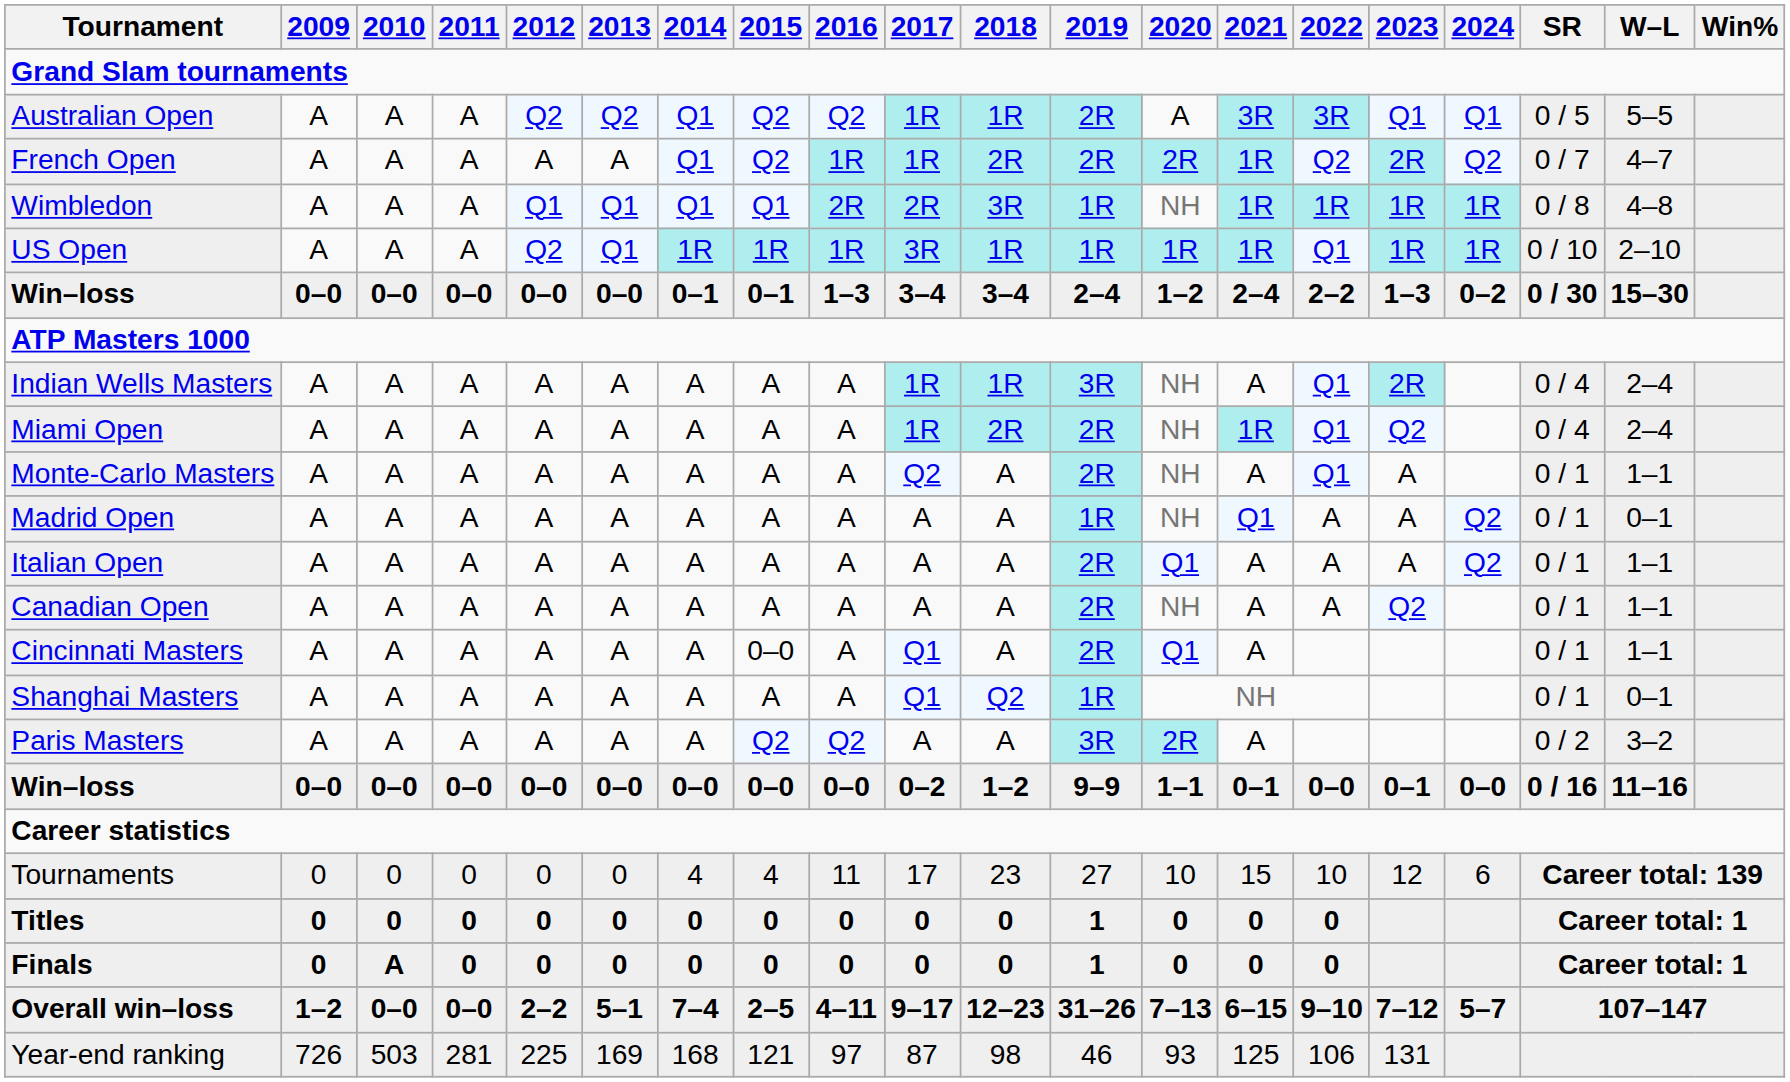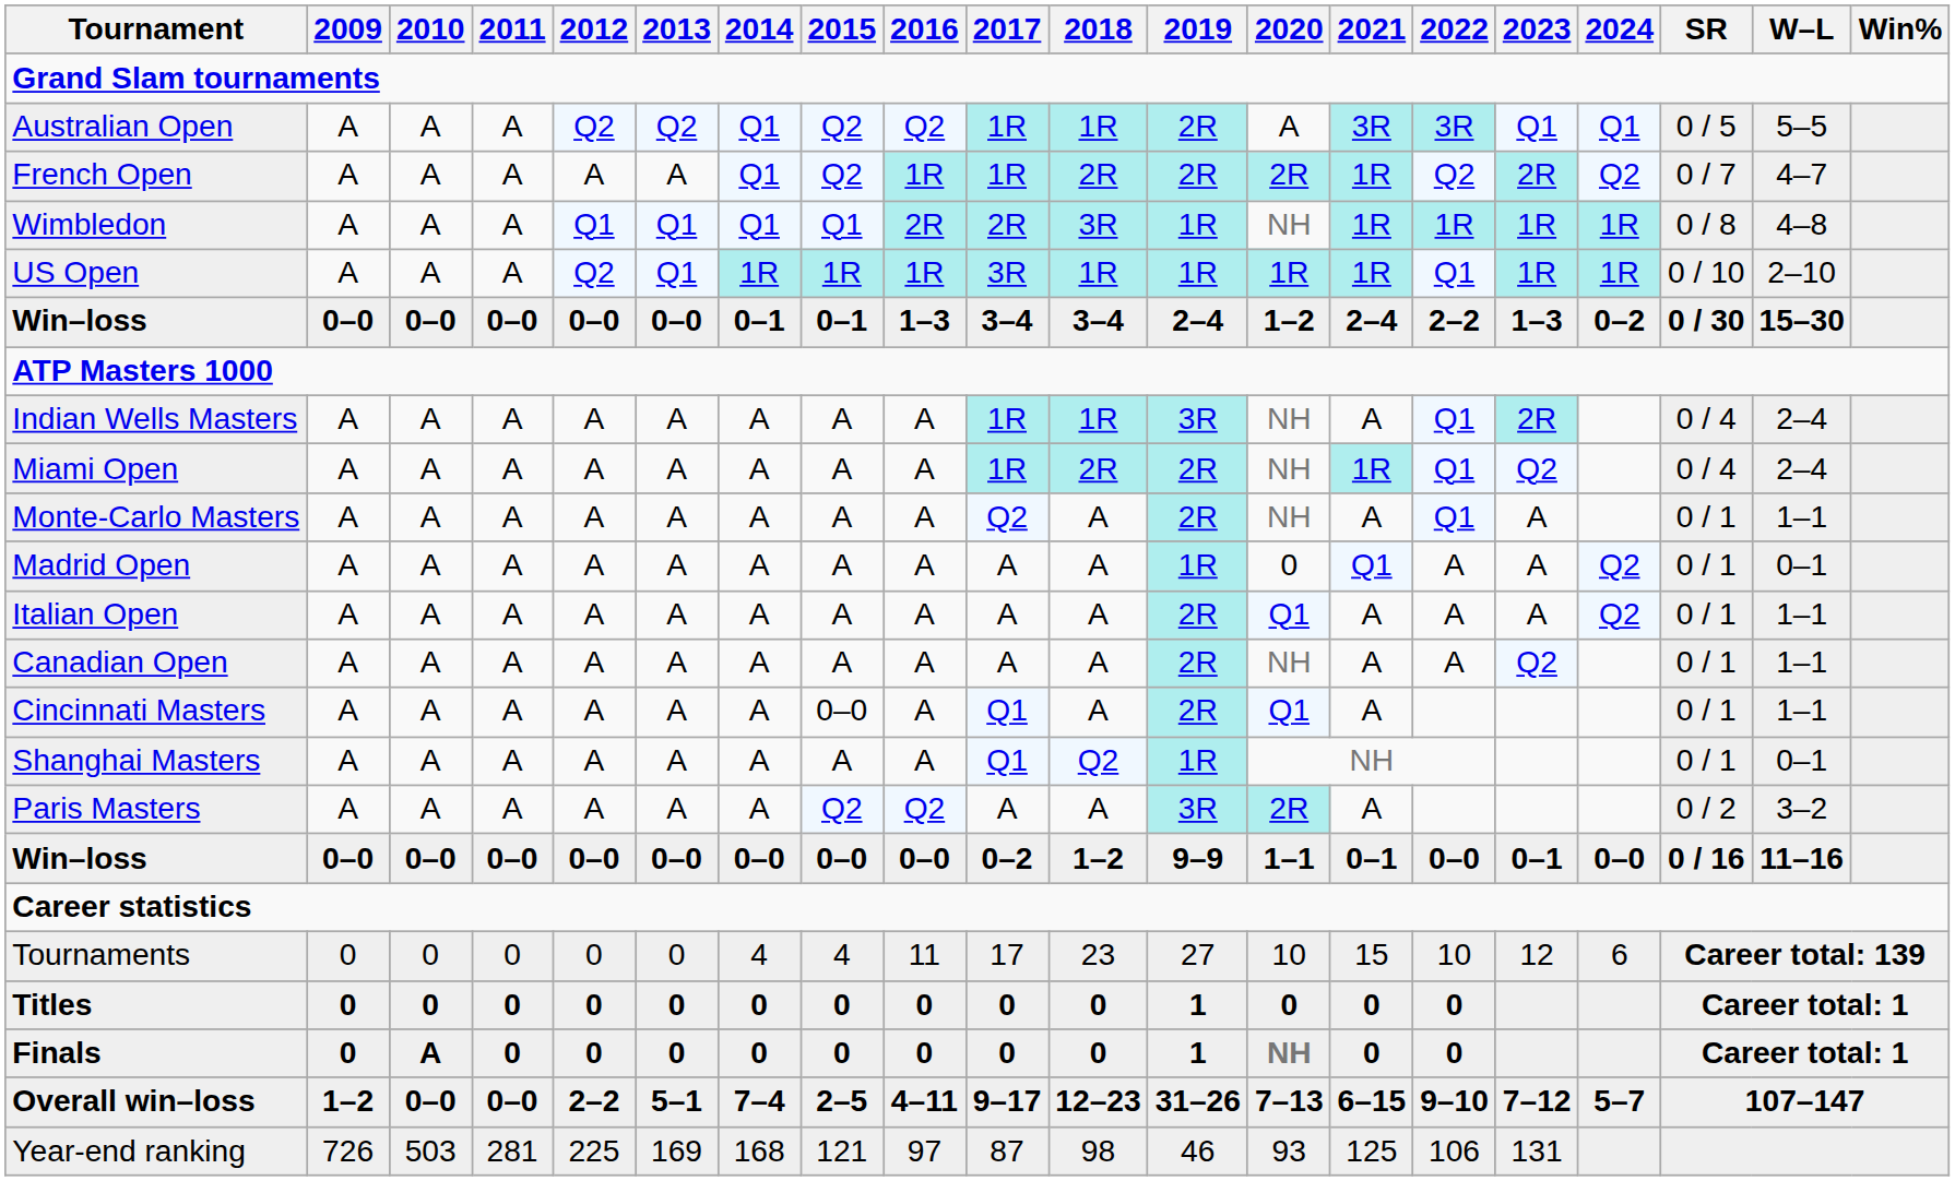 <table class=wikitable style=text-align:center>
 <tr>
 <th>Tournament</th>
 <th><a href='#'>2009</a></th>
 <th><a href='#'>2010</a></th>
 <th><a href='#'>2011</a></th>
 <th><a href='#'>2012</a></th>
 <th><a href='#'>2013</a></th>
 <th><a href='#'>2014</a></th>
 <th><a href='#'>2015</a></th>
 <th><a href='#'>2016</a></th>
 <th><a href='#'>2017</a></th>
 <th><a href='#'>2018</a></th>
 <th><a href='#'>2019</a></th>
 <th><a href='#'>2020</a></th>
 <th><a href='#'>2021</a></th>
 <th><a href='#'>2022</a></th>
 <th><a href='#'>2023</a></th>
 <th><a href='#'>2024</a></th>
 <th>SR</th>
 <th>W–L</th>
 <th>Win%</th>
 </tr>
 <tr>
 <td colspan="20" style="text-align:left"><a href='#'><strong>Grand Slam tournaments</strong></a></td>
 </tr>
 <tr>
 <td bgcolor=efefef align=left><a href='#'>Australian Open</a></td>
 <td>A</td>
 <td>A</td>
 <td>A</td>
 <td bgcolor=#f0f8ff><a href='#'>Q2</a></td>
 <td bgcolor=#f0f8ff><a href='#'>Q2</a></td>
 <td bgcolor=#f0f8ff><a href='#'>Q1</a></td>
 <td bgcolor=#f0f8ff><a href='#'>Q2</a></td>
 <td bgcolor=#f0f8ff><a href='#'>Q2</a></td>
 <td bgcolor=afeeee><a href='#'>1R</a></td>
 <td bgcolor=afeeee><a href='#'>1R</a></td>
 <td bgcolor=afeeee><a href='#'>2R</a></td>
 <td>A</td>
 <td bgcolor=afeeee><a href='#'>3R</a></td>
 <td bgcolor=afeeee><a href='#'>3R</a></td>
 <td bgcolor=#f0f8ff><a href='#'>Q1</a></td>
 <td bgcolor=#f0f8ff><a href='#'>Q1</a></td>
 <td bgcolor="efefef">0 / 5</td>
 <td bgcolor=efefef>5–5</td>
 <td bgcolor=efefef></td>
 </tr>
 <tr>
 <td bgcolor=efefef align=left><a href='#'>French Open</a></td>
 <td>A</td>
 <td>A</td>
 <td>A</td>
 <td>A</td>
 <td>A</td>
 <td bgcolor=#f0f8ff><a href='#'>Q1</a></td>
 <td bgcolor=#f0f8ff><a href='#'>Q2</a></td>
 <td bgcolor=afeeee><a href='#'>1R</a></td>
 <td bgcolor=afeeee><a href='#'>1R</a></td>
 <td bgcolor=afeeee><a href='#'>2R</a></td>
 <td bgcolor=afeeee><a href='#'>2R</a></td>
 <td bgcolor=afeeee><a href='#'>2R</a></td>
 <td bgcolor=afeeee><a href='#'>1R</a></td>
 <td bgcolor=#f0f8ff><a href='#'>Q2</a></td>
 <td bgcolor=afeeee><a href='#'>2R</a></td>
 <td bgcolor=f0f8ff><a href='#'>Q2</a></td>
 <td bgcolor="efefef">0 / 7</td>
 <td bgcolor=efefef>4–7</td>
 <td bgcolor=efefef></td>
 </tr>
 <tr>
 <td bgcolor=efefef align=left><a href='#'>Wimbledon</a></td>
 <td>A</td>
 <td>A</td>
 <td>A</td>
 <td bgcolor=#f0f8ff><a href='#'>Q1</a></td>
 <td bgcolor=#f0f8ff><a href='#'>Q1</a></td>
 <td bgcolor=#f0f8ff><a href='#'>Q1</a></td>
 <td bgcolor=#f0f8ff><a href='#'>Q1</a></td>
 <td bgcolor=afeeee><a href='#'>2R</a></td>
 <td bgcolor=afeeee><a href='#'>2R</a></td>
 <td bgcolor=afeeee><a href='#'>3R</a></td>
 <td bgcolor=afeeee><a href='#'>1R</a></td>
 <td style=color:#767676>NH</td>
 <td bgcolor=afeeee><a href='#'>1R</a></td>
 <td bgcolor=afeeee><a href='#'>1R</a></td>
 <td bgcolor=afeeee><a href='#'>1R</a></td>
 <td bgcolor=afeeee><a href='#'>1R</a></td>
 <td bgcolor="efefef">0 / 8</td>
 <td bgcolor=efefef>4–8</td>
 <td bgcolor=efefef></td>
 </tr>
 <tr>
 <td bgcolor=efefef align=left><a href='#'>US Open</a></td>
 <td>A</td>
 <td>A</td>
 <td>A</td>
 <td bgcolor=#f0f8ff><a href='#'>Q2</a></td>
 <td bgcolor=#f0f8ff><a href='#'>Q1</a></td>
 <td bgcolor=afeeee><a href='#'>1R</a></td>
 <td bgcolor=afeeee><a href='#'>1R</a></td>
 <td bgcolor=afeeee><a href='#'>1R</a></td>
 <td bgcolor=afeeee><a href='#'>3R</a></td>
 <td bgcolor=afeeee><a href='#'>1R</a></td>
 <td bgcolor=afeeee><a href='#'>1R</a></td>
 <td bgcolor=afeeee><a href='#'>1R</a></td>
 <td bgcolor=afeeee><a href='#'>1R</a></td>
 <td bgcolor=#f0f8ff><a href='#'>Q1</a></td>
 <td bgcolor=afeeee><a href='#'>1R</a></td>
 <td bgcolor=afeeee><a href='#'>1R</a></td>
 <td bgcolor="efefef">0 / 10</td>
 <td bgcolor=efefef>2–10</td>
 <td bgcolor=efefef></td>
 </tr>
 <tr style=font-weight:bold;background:#efefef>
 <td style=text-align:left>Win–loss</td>
 <td>0–0</td>
 <td>0–0</td>
 <td>0–0</td>
 <td>0–0</td>
 <td>0–0</td>
 <td>0–1</td>
 <td>0–1</td>
 <td>1–3</td>
 <td>3–4</td>
 <td>3–4</td>
 <td>2–4</td>
 <td>1–2</td>
 <td>2–4</td>
 <td>2–2</td>
 <td>1–3</td>
 <td>0–2</td>
 <td bgcolor="efefef">0 / 30</td>
 <td>15–30</td>
 <td bgcolor=efefef></td>
 </tr>
 <tr>
 <td colspan="20" style="text-align:left"><strong><a href='#'>ATP Masters 1000</a></strong></td>
 </tr>
 <tr>
 <td style=text-align:left;background:#efefef><a href='#'>Indian Wells Masters</a></td>
 <td>A</td>
 <td>A</td>
 <td>A</td>
 <td>A</td>
 <td>A</td>
 <td>A</td>
 <td>A</td>
 <td>A</td>
 <td style=background:#afeeee><a href='#'>1R</a></td>
 <td style=background:#afeeee><a href='#'>1R</a></td>
 <td style=background:#afeeee><a href='#'>3R</a></td>
 <td style=color:#767676>NH</td>
 <td>A</td>
 <td bgcolor=#f0f8ff><a href='#'>Q1</a></td>
 <td style=background:#afeeee><a href='#'>2R</a></td>
 <td></td>
 <td bgcolor="efefef">0 / 4</td>
 <td style=background:#efefef>2–4</td>
 <td bgcolor=efefef></td>
 </tr>
 <tr>
 <td style=text-align:left;background:#efefef><a href='#'>Miami Open</a></td>
 <td>A</td>
 <td>A</td>
 <td>A</td>
 <td>A</td>
 <td>A</td>
 <td>A</td>
 <td>A</td>
 <td>A</td>
 <td style=background:#afeeee><a href='#'>1R</a></td>
 <td style=background:#afeeee><a href='#'>2R</a></td>
 <td style=background:#afeeee><a href='#'>2R</a></td>
 <td style=color:#767676>NH</td>
 <td style=background:#afeeee><a href='#'>1R</a></td>
 <td bgcolor=#f0f8ff><a href='#'>Q1</a></td>
 <td bgcolor=#f0f8ff><a href='#'>Q2</a></td>
 <td></td>
 <td bgcolor="efefef">0 / 4</td>
 <td style=background:#efefef>2–4</td>
 <td bgcolor=efefef></td>
 </tr>
 <tr>
 <td style=text-align:left;background:#efefef><a href='#'>Monte-Carlo Masters</a></td>
 <td>A</td>
 <td>A</td>
 <td>A</td>
 <td>A</td>
 <td>A</td>
 <td>A</td>
 <td>A</td>
 <td>A</td>
 <td bgcolor=#f0f8ff><a href='#'>Q2</a></td>
 <td>A</td>
 <td style=background:#afeeee><a href='#'>2R</a></td>
 <td style=color:#767676>NH</td>
 <td>A</td>
 <td bgcolor=#f0f8ff><a href='#'>Q1</a></td>
 <td>A</td>
 <td></td>
 <td bgcolor="efefef">0 / 1</td>
 <td style=background:#efefef>1–1</td>
 <td bgcolor=efefef></td>
 </tr>
 <tr>
 <td style=text-align:left;background:#efefef><a href='#'>Madrid Open</a></td>
 <td>A</td>
 <td>A</td>
 <td>A</td>
 <td>A</td>
 <td>A</td>
 <td>A</td>
 <td>A</td>
 <td>A</td>
 <td>A</td>
 <td>A</td>
 <td style=background:#afeeee><a href='#'>1R</a></td>
-<td style=color:#767676>NH</td>
+<td>0</td>
 <td bgcolor=#f0f8ff><a href='#'>Q1</a></td>
 <td>A</td>
 <td>A</td>
 <td bgcolor=#f0f8ff><a href='#'>Q2</a></td>
 <td bgcolor="efefef">0 / 1</td>
 <td style=background:#efefef>0–1</td>
 <td bgcolor=efefef></td>
 </tr>
 <tr>
 <td style=text-align:left;background:#efefef><a href='#'>Italian Open</a></td>
 <td>A</td>
 <td>A</td>
 <td>A</td>
 <td>A</td>
 <td>A</td>
 <td>A</td>
 <td>A</td>
 <td>A</td>
 <td>A</td>
 <td>A</td>
 <td style=background:#afeeee><a href='#'>2R</a></td>
 <td bgcolor=#f0f8ff><a href='#'>Q1</a></td>
 <td>A</td>
 <td>A</td>
 <td>A</td>
 <td bgcolor=#f0f8ff><a href='#'>Q2</a></td>
 <td bgcolor="efefef">0 / 1</td>
 <td style=background:#efefef>1–1</td>
 <td bgcolor=efefef></td>
 </tr>
 <tr>
 <td style=text-align:left;background:#efefef><a href='#'>Canadian Open</a></td>
 <td>A</td>
 <td>A</td>
 <td>A</td>
 <td>A</td>
 <td>A</td>
 <td>A</td>
 <td>A</td>
 <td>A</td>
 <td>A</td>
 <td>A</td>
 <td style=background:#afeeee><a href='#'>2R</a></td>
 <td style=color:#767676>NH</td>
 <td>A</td>
 <td>A</td>
 <td style=background:#f0f8ff><a href='#'>Q2</a></td>
 <td></td>
 <td bgcolor="efefef">0 / 1</td>
 <td style=background:#efefef>1–1</td>
 <td bgcolor=efefef></td>
 </tr>
 <tr>
 <td style=text-align:left;background:#efefef><a href='#'>Cincinnati Masters</a></td>
 <td>A</td>
 <td>A</td>
 <td>A</td>
 <td>A</td>
 <td>A</td>
 <td>A</td>
 <td>0–0</td>
 <td>A</td>
 <td bgcolor=#f0f8ff><a href='#'>Q1</a></td>
 <td>A</td>
 <td style=background:#afeeee><a href='#'>2R</a></td>
 <td bgcolor=#f0f8ff><a href='#'>Q1</a></td>
 <td>A</td>
 <td></td>
 <td></td>
 <td></td>
 <td bgcolor="efefef">0 / 1</td>
 <td style=background:#efefef>1–1</td>
 <td bgcolor=efefef></td>
 </tr>
 <tr>
 <td style=text-align:left;background:#efefef><a href='#'>Shanghai Masters</a></td>
 <td>A</td>
 <td>A</td>
 <td>A</td>
 <td>A</td>
 <td>A</td>
 <td>A</td>
 <td>A</td>
 <td>A</td>
 <td bgcolor=#f0f8ff><a href='#'>Q1</a></td>
 <td bgcolor=#f0f8ff><a href='#'>Q2</a></td>
 <td style=background:#afeeee><a href='#'>1R</a></td>
 <td colspan=3 style=color:#767676>NH</td>
 <td></td>
 <td></td>
 <td bgcolor="efefef">0 / 1</td>
 <td style=background:#efefef>0–1</td>
 <td bgcolor=efefef></td>
 </tr>
 <tr>
 <td style=text-align:left;background:#efefef><a href='#'>Paris Masters</a></td>
 <td>A</td>
 <td>A</td>
 <td>A</td>
 <td>A</td>
 <td>A</td>
 <td>A</td>
 <td bgcolor=#f0f8ff><a href='#'>Q2</a></td>
 <td bgcolor=#f0f8ff><a href='#'>Q2</a></td>
 <td>A</td>
 <td>A</td>
 <td style=background:#afeeee><a href='#'>3R</a></td>
 <td style=background:#afeeee><a href='#'>2R</a></td>
 <td>A</td>
 <td></td>
 <td></td>
 <td></td>
 <td bgcolor="efefef">0 / 2</td>
 <td style=background:#efefef>3–2</td>
 <td bgcolor=efefef></td>
 </tr>
 <tr style=font-weight:bold;background:#efefef>
 <td style=text-align:left>Win–loss</td>
 <td>0–0</td>
 <td>0–0</td>
 <td>0–0</td>
 <td>0–0</td>
 <td>0–0</td>
 <td>0–0</td>
 <td>0–0</td>
 <td>0–0</td>
 <td>0–2</td>
 <td>1–2</td>
 <td>9–9</td>
 <td>1–1</td>
 <td>0–1</td>
 <td>0–0</td>
 <td>0–1</td>
 <td>0–0</td>
 <td bgcolor="efefef">0 / 16</td>
 <td>11–16</td>
 <td bgcolor=efefef></td>
 </tr>
 <tr>
 <td colspan="20" style="text-align:left"><strong>Career statistics</strong></td>
 </tr>
 <tr style=background:#efefef>
 <td align=left>Tournaments</td>
 <td>0</td>
 <td>0</td>
 <td>0</td>
 <td>0</td>
 <td>0</td>
 <td>4</td>
 <td>4</td>
 <td>11</td>
 <td>17</td>
 <td>23</td>
 <td>27</td>
 <td>10</td>
 <td>15</td>
 <td>10</td>
 <td>12</td>
 <td>6</td>
 <td colspan="3"><strong>Career total: 139</strong></td>
 </tr>
 <tr style=font-weight:bold;background:#efefef>
 <td style=text-align:left>Titles</td>
 <td>0</td>
 <td>0</td>
 <td>0</td>
 <td>0</td>
 <td>0</td>
 <td>0</td>
 <td>0</td>
 <td>0</td>
 <td>0</td>
 <td>0</td>
 <td>1</td>
 <td>0</td>
 <td>0</td>
 <td>0</td>
 <td></td>
 <td></td>
 <td colspan="3"><strong>Career total: 1</strong></td>
 </tr>
 <tr style=font-weight:bold;background:#efefef>
 <td align=left>Finals</td>
 <td>0</td>
 <td>A</td>
 <td>0</td>
 <td>0</td>
 <td>0</td>
 <td>0</td>
 <td>0</td>
 <td>0</td>
 <td>0</td>
 <td>0</td>
 <td>1</td>
-<td>0</td>
+<td style=color:#767676>NH</td>
 <td>0</td>
 <td>0</td>
 <td></td>
 <td></td>
 <td colspan="3"><strong>Career total: 1</strong></td>
 </tr>
 <tr style=font-weight:bold;background:#efefef>
 <td style=text-align:left>Overall win–loss</td>
 <td>1–2</td>
 <td>0–0</td>
 <td>0–0</td>
 <td>2–2</td>
 <td>5–1</td>
 <td>7–4</td>
 <td>2–5</td>
 <td>4–11</td>
 <td>9–17</td>
 <td>12–23</td>
 <td>31–26</td>
 <td>7–13</td>
 <td>6–15</td>
 <td>9–10</td>
 <td>7–12</td>
 <td>5–7</td>
 <td colspan="3"><strong>107–147</strong></td>
 </tr>
 <tr style=background:#efefef>
 <td align=left>Year-end ranking</td>
 <td>726</td>
 <td>503</td>
 <td>281</td>
 <td>225</td>
 <td>169</td>
 <td>168</td>
 <td>121</td>
 <td>97</td>
 <td>87</td>
 <td>98</td>
 <td>46</td>
 <td>93</td>
 <td>125</td>
 <td>106</td>
 <td>131</td>
 <td></td>
 <td colspan="3"><strong></strong></td>
 </tr>
 </table>
